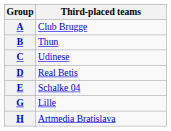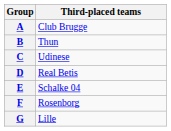 <table class="wikitable">
 <tr>
 <th>Group</th>
 <th width=210>Third-placed teams</th>
 </tr>
 <tr>
 <th><a href='#'>A</a></th>
 <td> <a href='#'>Club Brugge</a></td>
 </tr>
 <tr>
 <th><a href='#'>B</a></th>
 <td> <a href='#'>Thun</a></td>
 </tr>
 <tr>
 <th><a href='#'>C</a></th>
 <td> <a href='#'>Udinese</a></td>
 </tr>
 <tr>
 <th><a href='#'>D</a></th>
 <td> <a href='#'>Real Betis</a></td>
 </tr>
 <tr>
 <th><a href='#'>E</a></th>
 <td> <a href='#'>Schalke 04</a></td>
 </tr>
 <tr>
+<th><a href='#'>F</a></th>
+<td> <a href='#'>Rosenborg</a></td>
+</tr>
+<tr>
 <th><a href='#'>G</a></th>
 <td> <a href='#'>Lille</a></td>
 </tr>
-<tr>
-<th><a href='#'>H</a></th>
-<td> <a href='#'>Artmedia Bratislava</a></td>
-</tr>
 </table>
